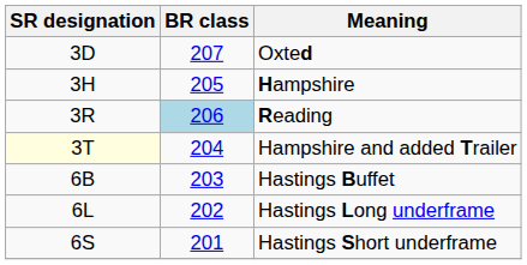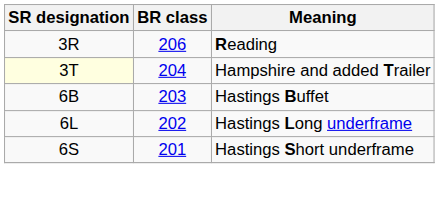 <table class="wikitable">
 <tr>
 <th>SR designation</th>
 <th>BR class</th>
 <th>Meaning</th>
 </tr>
 <tr>
-<td align=center>3D</td>
-<td align=center><a href='#'>207</a></td>
-<td>Oxte<strong>d</strong></td>
-</tr>
-<tr>
-<td align=center>3H</td>
-<td align=center><a href='#'>205</a></td>
-<td><strong>H</strong>ampshire</td>
-</tr>
-<tr>
 <td align=center>3R</td>
-<td align=center style="background: lightblue;"><a href='#'>206</a></td>
+<td align=center><a href='#'>206</a></td>
 <td><strong>R</strong>eading</td>
 </tr>
 <tr>
 <td align=center style="background: lightyellow;">3T</td>
 <td align=center><a href='#'>204</a></td>
 <td>Hampshire and added <strong>T</strong>railer</td>
 </tr>
 <tr>
 <td align=center>6B</td>
 <td align=center><a href='#'>203</a></td>
 <td>Hastings <strong>B</strong>uffet</td>
 </tr>
 <tr>
 <td align=center>6L</td>
 <td align=center><a href='#'>202</a></td>
 <td>Hastings <strong>L</strong>ong <a href='#'>underframe</a></td>
 </tr>
 <tr>
 <td align=center>6S</td>
 <td align=center><a href='#'>201</a></td>
 <td>Hastings <strong>S</strong>hort underframe</td>
 </tr>
 <tr>
 </tr>
 </table>
